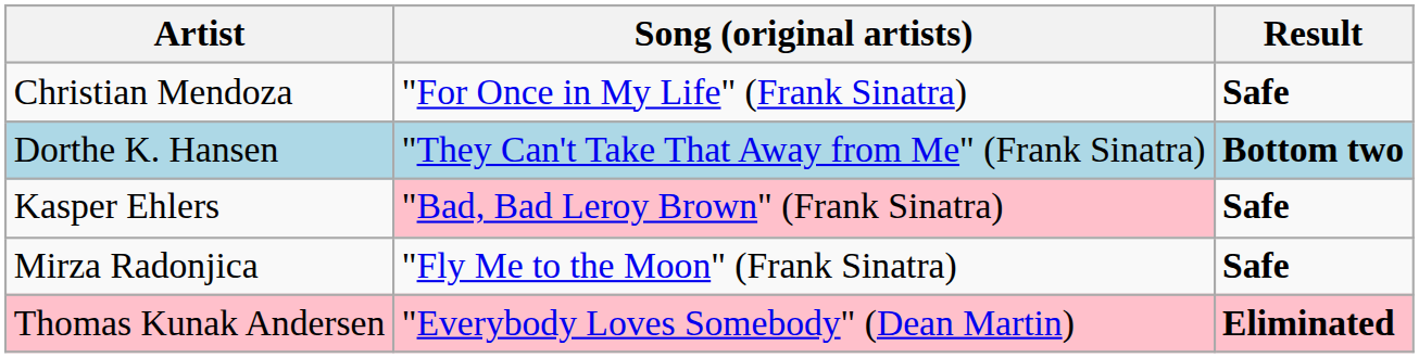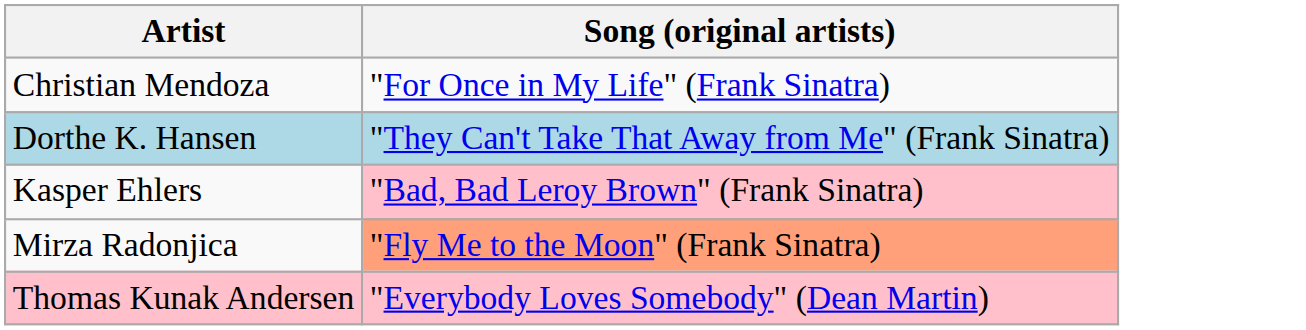 <table class=wikitable>
 <tr>
 <th>Artist</th>
 <th>Song (original artists)</th>
-<th>Result</th>
 </tr>
 <tr>
 <td>Christian Mendoza</td>
 <td>"<a href='#'>For Once in My Life</a>" (<a href='#'>Frank Sinatra</a>)</td>
-<td><strong>Safe</strong></td>
 </tr>
 <tr style="background:lightblue;">
 <td>Dorthe K. Hansen</td>
 <td>"<a href='#'>They Can't Take That Away from Me</a>" (Frank Sinatra)</td>
-<td><strong>Bottom two</strong></td>
 </tr>
 <tr>
 <td>Kasper Ehlers</td>
 <td style="background: pink;">"<a href='#'>Bad, Bad Leroy Brown</a>" (Frank Sinatra)</td>
-<td><strong>Safe</strong></td>
 </tr>
 <tr>
 <td>Mirza Radonjica</td>
-<td>"<a href='#'>Fly Me to the Moon</a>" (Frank Sinatra)</td>
-<td><strong>Safe</strong></td>
+<td style="background: lightsalmon;">"<a href='#'>Fly Me to the Moon</a>" (Frank Sinatra)</td>
 </tr>
 <tr style="background:pink;">
 <td>Thomas Kunak Andersen</td>
 <td>"<a href='#'>Everybody Loves Somebody</a>" (<a href='#'>Dean Martin</a>)</td>
-<td><strong>Eliminated</strong></td>
 </tr>
 </table>
